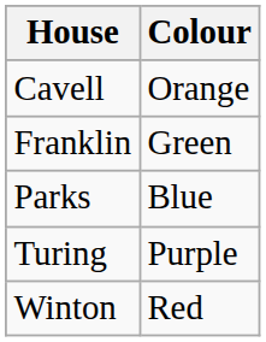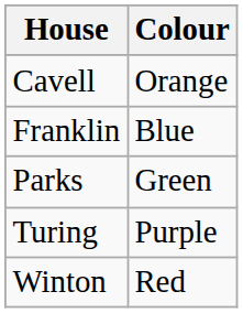 <table class="wikitable" style="margin:left;">
 <tr>
 <th>House</th>
 <th>Colour</th>
 </tr>
 <tr>
 <td>Cavell</td>
 <td> Orange</td>
 </tr>
 <tr>
 <td>Franklin</td>
-<td> Green</td>
+<td> Blue</td>
 </tr>
 <tr>
 <td>Parks</td>
-<td> Blue</td>
+<td> Green</td>
 </tr>
 <tr>
 <td>Turing</td>
 <td> Purple</td>
 </tr>
 <tr>
 <td>Winton</td>
 <td> Red</td>
 </tr>
 </table>
